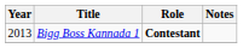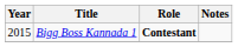 <table class="wikitable sortable">
 <tr>
 <th>Year</th>
 <th>Title</th>
 <th>Role</th>
 <th class="unsortable">Notes</th>
 </tr>
 <tr>
-<td>2013</td>
+<td>2015</td>
 <td><em><a href='#'>Bigg Boss Kannada 1</a> </em></td>
 <td><strong>Contestant</strong></td>
 <td></td>
 </tr>
 <tr>
 </tr>
 </table>
